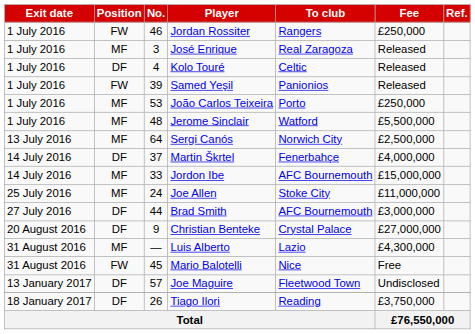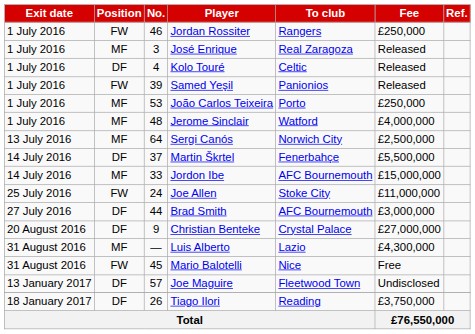 <table class="wikitable sortable">
 <tr>
 <th style="background:#d50000; color:white;">Exit date</th>
 <th style="background:#d50000; color:white;">Position</th>
 <th style="background:#d50000; color:white;">No.</th>
 <th style="background:#d50000; color:white;">Player</th>
 <th style="background:#d50000; color:white;">To club</th>
 <th style="background:#d50000; color:white;">Fee</th>
 <th style="background:#d50000; color:white;">Ref.</th>
 </tr>
 <tr>
 <td>1 July 2016</td>
 <td style="text-align:center;">FW</td>
 <td style="text-align:center;">46</td>
 <td style="text-align:left;"> <a href='#'>Jordan Rossiter</a></td>
 <td style="text-align:left;"> <a href='#'>Rangers</a></td>
 <td>£250,000</td>
 <td></td>
 </tr>
 <tr>
 <td>1 July 2016</td>
 <td style="text-align:center;">MF</td>
 <td style="text-align:center;">3</td>
 <td style="text-align:left;"> <a href='#'>José Enrique</a></td>
 <td style="text-align:left;"> <a href='#'>Real Zaragoza</a></td>
 <td> Released</td>
 <td></td>
 </tr>
 <tr>
 <td>1 July 2016</td>
 <td style="text-align:center;">DF</td>
 <td style="text-align:center;">4</td>
 <td style="text-align:left;"> <a href='#'>Kolo Touré</a></td>
 <td style="text-align:left;"> <a href='#'>Celtic</a></td>
 <td> Released</td>
 <td></td>
 </tr>
 <tr>
 <td>1 July 2016</td>
 <td style="text-align:center;">FW</td>
 <td style="text-align:center;">39</td>
 <td style="text-align:left;"> <a href='#'>Samed Yeşil</a></td>
 <td style="text-align:left;"> <a href='#'>Panionios</a></td>
 <td> Released</td>
 <td></td>
 </tr>
 <tr>
 <td>1 July 2016</td>
 <td style="text-align:center;">MF</td>
 <td style="text-align:center;">53</td>
 <td style="text-align:left;"> <a href='#'>João Carlos Teixeira</a></td>
 <td style="text-align:left;"> <a href='#'>Porto</a></td>
 <td> £250,000</td>
 <td></td>
 </tr>
 <tr>
 <td>1 July 2016</td>
 <td style="text-align:center;">MF</td>
 <td style="text-align:center;">48</td>
 <td style="text-align:left;"> <a href='#'>Jerome Sinclair</a></td>
 <td style="text-align:left;"> <a href='#'>Watford</a></td>
-<td> £5,500,000</td>
+<td>£4,000,000</td>
 <td></td>
 </tr>
 <tr>
 <td>13 July 2016</td>
 <td style="text-align:center;">MF</td>
 <td style="text-align:center;">64</td>
 <td style="text-align:left;"> <a href='#'>Sergi Canós</a></td>
 <td style="text-align:left;"> <a href='#'>Norwich City</a></td>
 <td> £2,500,000</td>
 <td></td>
 </tr>
 <tr>
 <td>14 July 2016</td>
 <td style="text-align:center;">DF</td>
 <td style="text-align:center;">37</td>
 <td style="text-align:left;"> <a href='#'>Martin Škrtel</a></td>
 <td style="text-align:left;"> <a href='#'>Fenerbahçe</a></td>
-<td>£4,000,000</td>
+<td> £5,500,000</td>
 <td></td>
 </tr>
 <tr>
 <td>14 July 2016</td>
 <td style="text-align:center;">MF</td>
 <td style="text-align:center;">33</td>
 <td style="text-align:left;"> <a href='#'>Jordon Ibe</a></td>
 <td style="text-align:left;"> <a href='#'>AFC Bournemouth</a></td>
 <td> £15,000,000</td>
 <td></td>
 </tr>
 <tr>
 <td>25 July 2016</td>
-<td style="text-align:center;">MF</td>
+<td style="text-align:center;">FW</td>
 <td style="text-align:center;">24</td>
 <td style="text-align:left;"> <a href='#'>Joe Allen</a></td>
 <td style="text-align:left;"> <a href='#'>Stoke City</a></td>
 <td> £11,000,000</td>
 <td></td>
 </tr>
 <tr>
 <td>27 July 2016</td>
 <td style="text-align:center;">DF</td>
 <td style="text-align:center;">44</td>
 <td style="text-align:left;"> <a href='#'>Brad Smith</a></td>
 <td style="text-align:left;"> <a href='#'>AFC Bournemouth</a></td>
 <td> £3,000,000</td>
 <td></td>
 </tr>
 <tr>
 <td>20 August 2016</td>
 <td style="text-align:center;">DF</td>
 <td style="text-align:center;">9</td>
 <td style="text-align:left;"> <a href='#'>Christian Benteke</a></td>
 <td style="text-align:left;"> <a href='#'>Crystal Palace</a></td>
 <td> £27,000,000</td>
 <td></td>
 </tr>
 <tr>
 <td>31 August 2016</td>
 <td style="text-align:center;">MF</td>
 <td style="text-align:center;">—</td>
 <td style="text-align:left;"> <a href='#'>Luis Alberto</a></td>
 <td style="text-align:left;"> <a href='#'>Lazio</a></td>
 <td> £4,300,000</td>
 <td></td>
 </tr>
 <tr>
 <td>31 August 2016</td>
 <td style="text-align:center;">FW</td>
 <td style="text-align:center;">45</td>
 <td style="text-align:left;"> <a href='#'>Mario Balotelli</a></td>
 <td style="text-align:left;"> <a href='#'>Nice</a></td>
 <td> Free</td>
 <td></td>
 </tr>
 <tr>
 <td>13 January 2017</td>
 <td style="text-align:center;">DF</td>
 <td style="text-align:center;">57</td>
 <td style="text-align:left;"> <a href='#'>Joe Maguire</a></td>
 <td style="text-align:left;"> <a href='#'>Fleetwood Town</a></td>
 <td> Undisclosed</td>
 <td></td>
 </tr>
 <tr>
 </tr>
 <tr>
 <td>18 January 2017</td>
 <td style="text-align:center;">DF</td>
 <td style="text-align:center;">26</td>
 <td style="text-align:left;"> <a href='#'>Tiago Ilori</a></td>
 <td style="text-align:left;"> <a href='#'>Reading</a></td>
 <td> £3,750,000</td>
 <td></td>
 </tr>
 <tr>
 <th colspan="5">Total</th>
 <th colspan="2">£76,550,000</th>
 </tr>
 </table>
